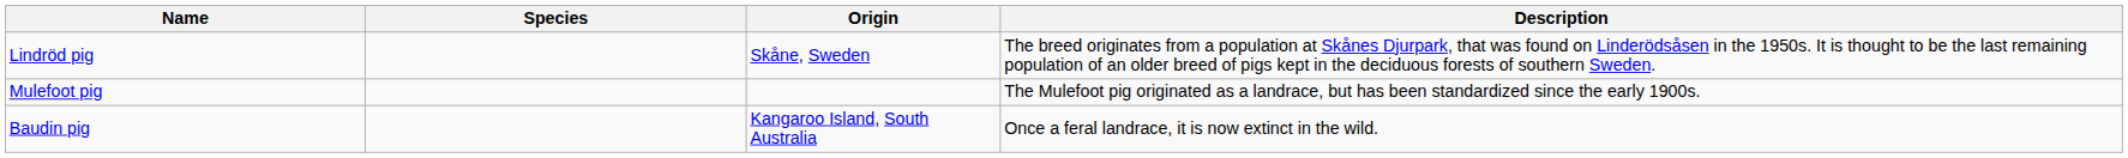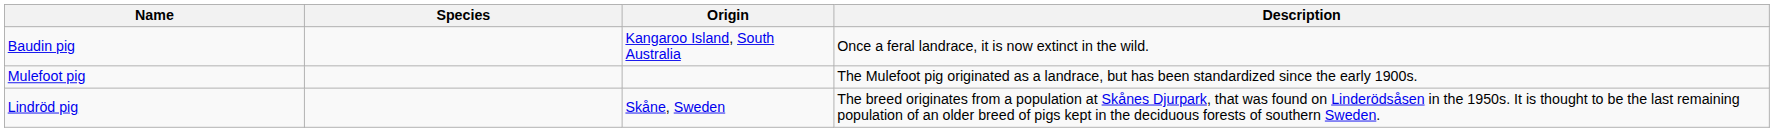 <table class="wikitable sortable" style="width:100%; height:auto;">
 <tr>
 <th style="width:17%;">Name</th>
 <th style="width:18%;">Species</th>
 <th style="width:12%;">Origin</th>
 <th style="width:53%;" class="unsortable">Description</th>
 </tr>
 <tr>
-<td><a href='#'>Lindröd pig</a></td>
+<td><a href='#'>Baudin pig</a></td>
 <td></td>
-<td><a href='#'>Skåne</a>, <a href='#'>Sweden</a></td>
-<td>The breed originates from a population at <a href='#'>Skånes Djurpark</a>, that was found on <a href='#'>Linderödsåsen</a> in the 1950s. It is thought to be the last remaining population of an older breed of pigs kept in the deciduous forests of southern <a href='#'>Sweden</a>.</td>
+<td><a href='#'>Kangaroo Island</a>, <a href='#'>South Australia</a></td>
+<td>Once a feral landrace, it is now extinct in the wild.</td>
 </tr>
 <tr>
 <td><a href='#'>Mulefoot pig</a></td>
 <td></td>
 <td></td>
 <td>The Mulefoot pig originated as a landrace, but has been standardized since the early 1900s.</td>
 </tr>
 <tr>
-<td><a href='#'>Baudin pig</a></td>
+<td><a href='#'>Lindröd pig</a></td>
 <td></td>
-<td><a href='#'>Kangaroo Island</a>, <a href='#'>South Australia</a></td>
-<td>Once a feral landrace, it is now extinct in the wild.</td>
+<td><a href='#'>Skåne</a>, <a href='#'>Sweden</a></td>
+<td>The breed originates from a population at <a href='#'>Skånes Djurpark</a>, that was found on <a href='#'>Linderödsåsen</a> in the 1950s. It is thought to be the last remaining population of an older breed of pigs kept in the deciduous forests of southern <a href='#'>Sweden</a>.</td>
 </tr>
 </table>
